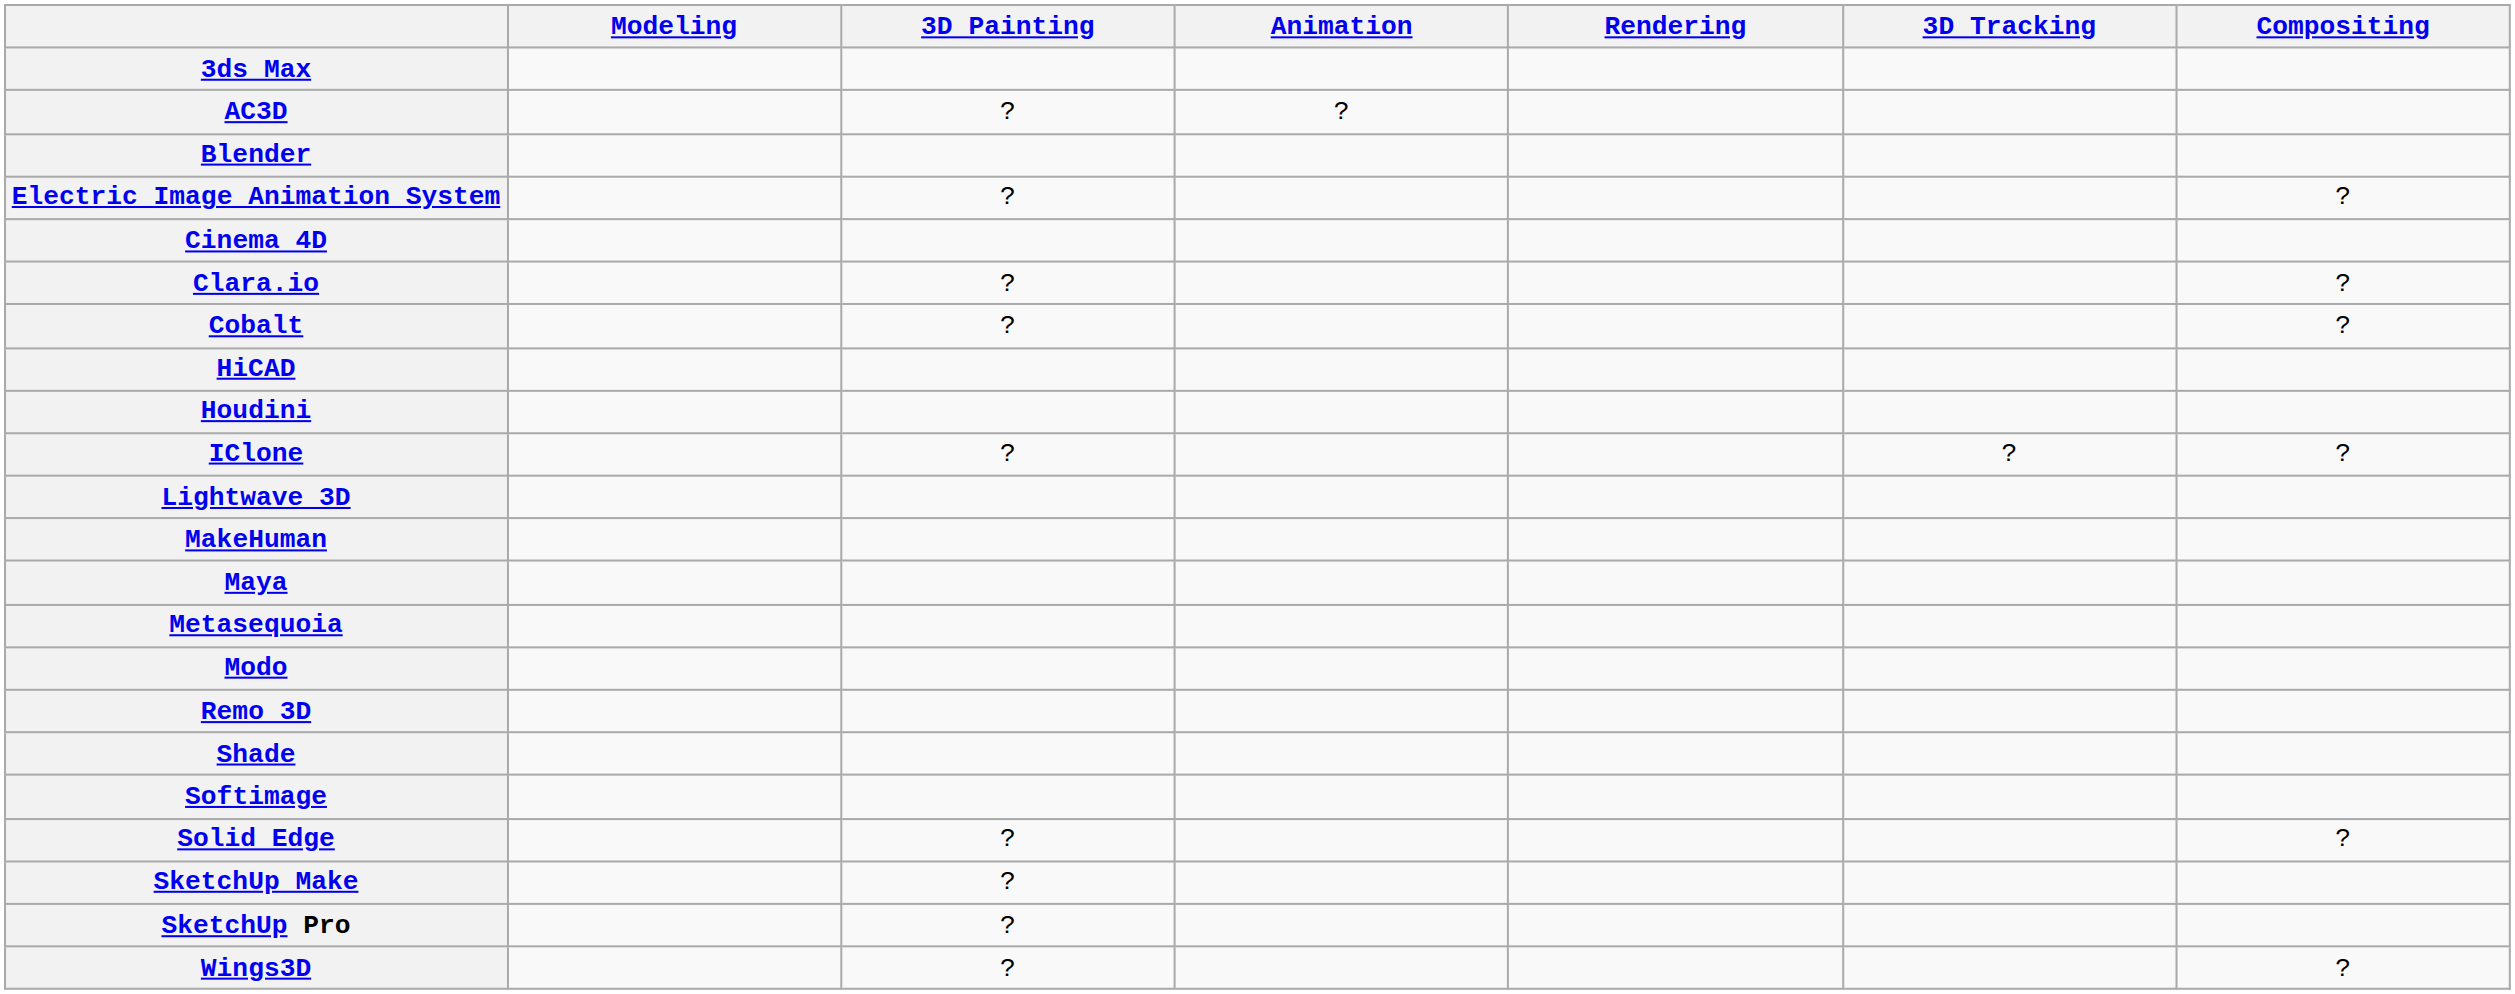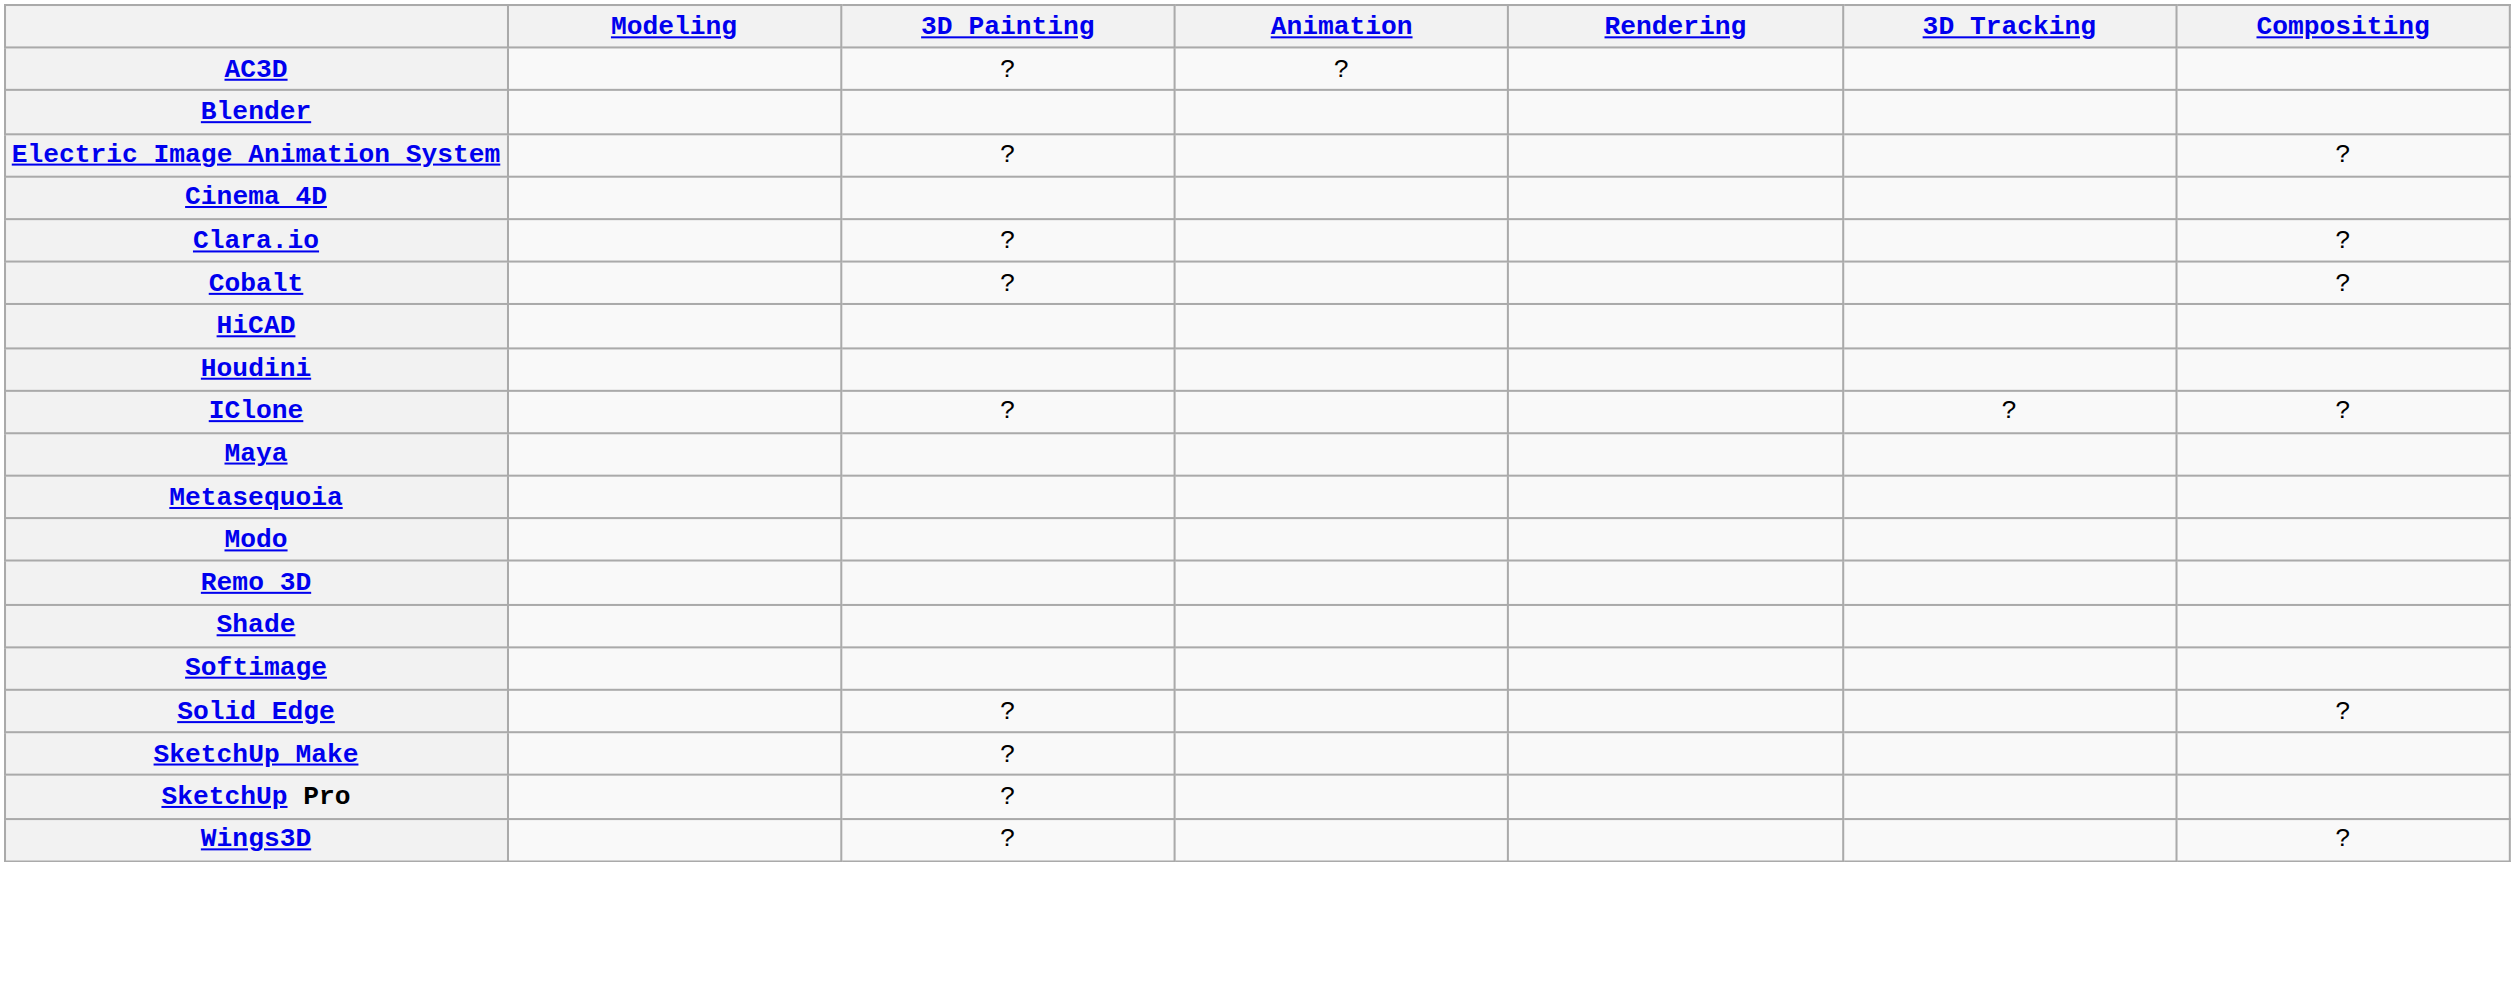 <table class="sortable wikitable" style="text-align: center; ">
 <tr>
 <th style="width:20%"></th>
 <th style="width:13.3%"><a href='#'>Modeling</a></th>
 <th style="width:13.3%"><a href='#'>3D Painting</a></th>
 <th style="width:13.3%"><a href='#'>Animation</a></th>
 <th style="width:13.3%"><a href='#'>Rendering</a></th>
 <th style="width:13.3%"><a href='#'>3D Tracking</a></th>
 <th style="width:13.3%"><a href='#'>Compositing</a></th>
-</tr>
-<tr>
-<th><a href='#'>3ds Max</a></th>
-<td></td>
-<td></td>
-<td></td>
-<td></td>
-<td></td>
-<td></td>
 </tr>
 <tr>
 <th><a href='#'>AC3D</a></th>
 <td></td>
 <td>?</td>
 <td>?</td>
 <td></td>
 <td></td>
 <td></td>
 </tr>
 <tr>
 <th><a href='#'>Blender</a></th>
 <td></td>
 <td></td>
 <td></td>
 <td></td>
 <td></td>
 <td></td>
 </tr>
 <tr>
 <th><a href='#'>Electric Image Animation System</a></th>
 <td></td>
 <td>?</td>
 <td></td>
 <td></td>
 <td></td>
 <td>?</td>
 </tr>
 <tr>
 <th><a href='#'>Cinema 4D</a></th>
 <td></td>
 <td></td>
 <td></td>
 <td></td>
 <td></td>
 <td></td>
 </tr>
 <tr>
 <th><a href='#'>Clara.io</a></th>
 <td></td>
 <td>?</td>
 <td></td>
 <td></td>
 <td></td>
 <td>?</td>
 </tr>
 <tr>
 <th><a href='#'>Cobalt</a></th>
 <td></td>
 <td>?</td>
 <td></td>
 <td></td>
 <td></td>
 <td>?</td>
 </tr>
 <tr>
 <th><a href='#'>HiCAD</a></th>
 <td></td>
 <td></td>
 <td></td>
 <td></td>
 <td></td>
 <td></td>
 </tr>
 <tr>
 <th><a href='#'>Houdini</a></th>
 <td></td>
 <td></td>
 <td></td>
 <td></td>
 <td></td>
 <td></td>
 </tr>
 <tr>
 <th><a href='#'>IClone</a></th>
 <td></td>
 <td>?</td>
 <td></td>
 <td></td>
 <td>?</td>
 <td>?</td>
-</tr>
-<tr>
-<th><a href='#'>Lightwave 3D</a></th>
-<td></td>
-<td></td>
-<td></td>
-<td></td>
-<td></td>
-<td></td>
-</tr>
-<tr>
-<th><a href='#'>MakeHuman</a></th>
-<td></td>
-<td></td>
-<td></td>
-<td></td>
-<td></td>
-<td></td>
 </tr>
 <tr>
 <th><a href='#'>Maya</a></th>
 <td></td>
 <td></td>
 <td></td>
 <td></td>
 <td></td>
 <td></td>
 </tr>
 <tr>
 <th><a href='#'>Metasequoia</a></th>
 <td></td>
 <td></td>
 <td></td>
 <td></td>
 <td></td>
 <td></td>
 </tr>
 <tr>
 <th><a href='#'>Modo</a></th>
 <td></td>
 <td></td>
 <td></td>
 <td></td>
 <td></td>
 <td></td>
 </tr>
 <tr>
 <th><a href='#'>Remo 3D</a></th>
 <td></td>
 <td></td>
 <td></td>
 <td></td>
 <td></td>
 <td></td>
 </tr>
 <tr>
 <th><a href='#'>Shade</a></th>
 <td></td>
 <td></td>
 <td></td>
 <td></td>
 <td></td>
 <td></td>
 </tr>
 <tr>
 <th><a href='#'>Softimage</a></th>
 <td></td>
 <td></td>
 <td></td>
 <td></td>
 <td></td>
 <td></td>
 </tr>
 <tr>
 <th><a href='#'>Solid Edge</a></th>
 <td></td>
 <td>?</td>
 <td></td>
 <td></td>
 <td></td>
 <td>?</td>
 </tr>
 <tr>
 <th><a href='#'>SketchUp Make</a></th>
 <td></td>
 <td>?</td>
 <td></td>
 <td></td>
 <td></td>
 <td></td>
 </tr>
 <tr>
 <th><a href='#'>SketchUp</a> Pro</th>
 <td></td>
 <td>?</td>
 <td></td>
 <td></td>
 <td></td>
 <td></td>
 </tr>
 <tr>
 <th><a href='#'>Wings3D</a></th>
 <td></td>
 <td>?</td>
 <td></td>
 <td></td>
 <td></td>
 <td>?</td>
 </tr>
 </table>
